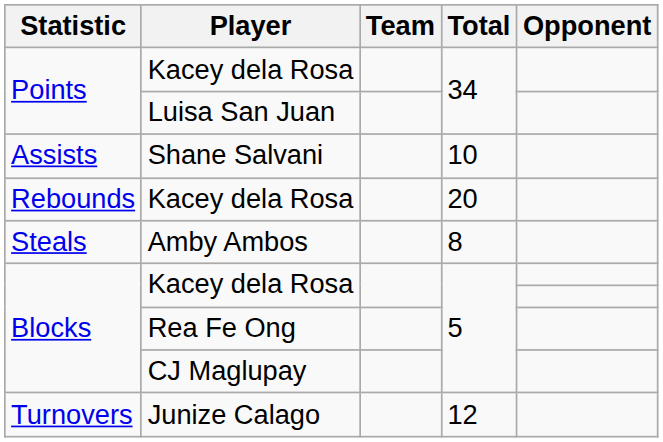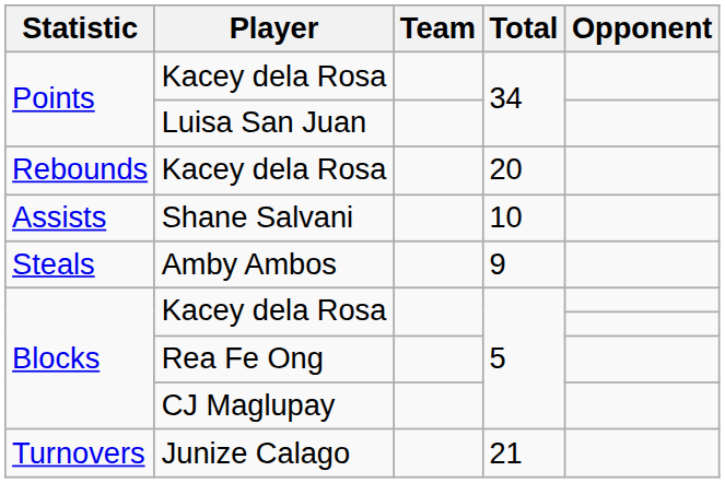 <table class="wikitable">
 <tr>
 <th>Statistic</th>
 <th>Player</th>
 <th>Team</th>
 <th>Total</th>
 <th>Opponent</th>
 </tr>
 <tr>
 <td rowspan="2"><a href='#'>Points</a></td>
 <td> Kacey dela Rosa</td>
 <td></td>
 <td rowspan="2">34</td>
 <td></td>
 </tr>
 <tr>
 <td> Luisa San Juan</td>
 <td></td>
 <td></td>
 </tr>
 <tr>
+<td><a href='#'>Rebounds</a></td>
+<td> Kacey dela Rosa</td>
+<td></td>
+<td>20</td>
+<td></td>
+</tr>
+<tr>
 <td><a href='#'>Assists</a></td>
 <td> Shane Salvani</td>
 <td></td>
 <td>10</td>
 <td></td>
 </tr>
 <tr>
-<td><a href='#'>Rebounds</a></td>
-<td> Kacey dela Rosa</td>
-<td></td>
-<td>20</td>
-<td></td>
-</tr>
-<tr>
 <td><a href='#'>Steals</a></td>
 <td> Amby Ambos</td>
 <td></td>
-<td>8</td>
+<td>9</td>
 <td></td>
 </tr>
 <tr>
 <td rowspan="4"><a href='#'>Blocks</a></td>
 <td rowspan="2"> Kacey dela Rosa</td>
 <td rowspan="2"></td>
 <td rowspan="4">5</td>
 <td></td>
 </tr>
 <tr>
 <td></td>
 </tr>
 <tr>
 <td> Rea Fe Ong</td>
 <td></td>
 <td></td>
 </tr>
 <tr>
 <td> CJ Maglupay</td>
 <td></td>
 <td></td>
 </tr>
 <tr>
 <td><a href='#'>Turnovers</a></td>
 <td> Junize Calago</td>
 <td></td>
-<td>12</td>
+<td>21</td>
 <td></td>
 </tr>
 </table>
